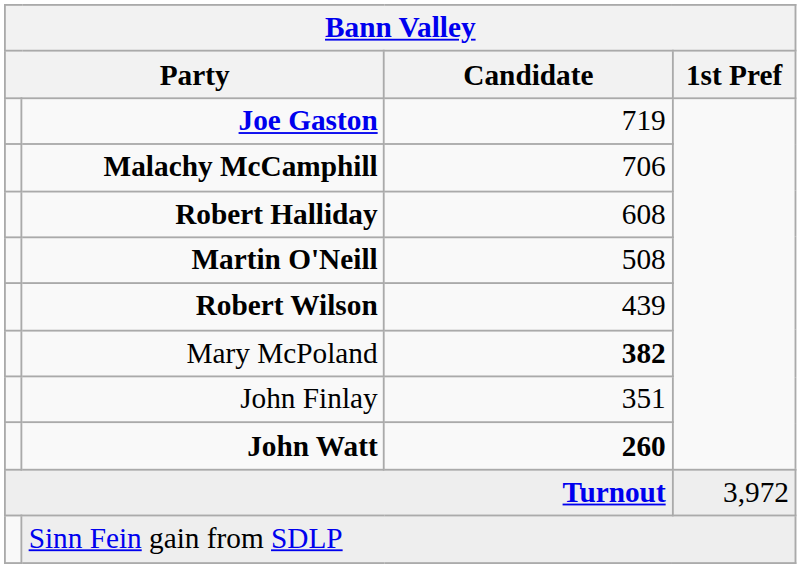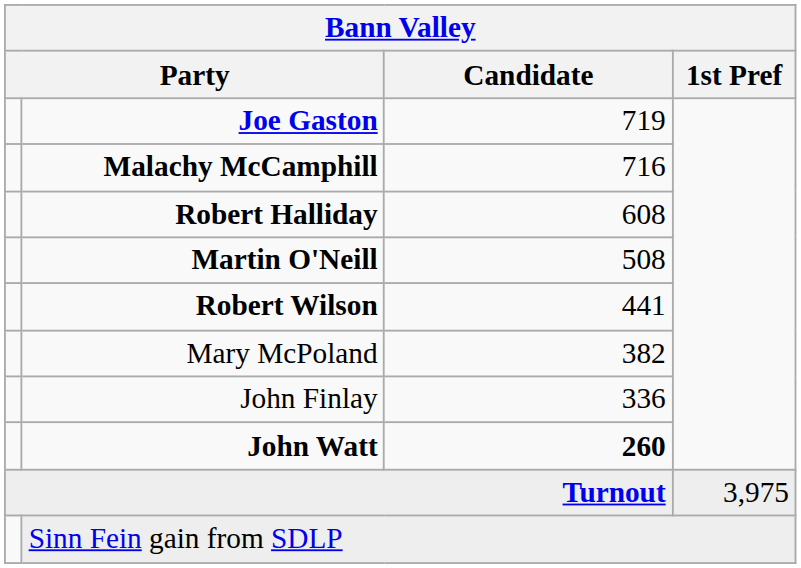 <table class="wikitable">
 <tr>
 <th colspan="4" align="center"><a href='#'>Bann Valley</a></th>
 </tr>
 <tr>
 <th colspan="2" align="center" width=200>Party</th>
 <th width=150>Candidate</th>
 <th width=60>1st Pref</th>
 </tr>
 <tr>
 <td></td>
 <td align="right"><strong><a href='#'>Joe Gaston</a></strong></td>
 <td align="right">719</td>
 </tr>
 <tr>
 <td></td>
 <td align="right"><strong>Malachy McCamphill</strong></td>
-<td align="right">706</td>
+<td align="right">716</td>
 </tr>
 <tr>
 <td></td>
 <td align="right"><strong>Robert Halliday</strong></td>
 <td align="right">608</td>
 </tr>
 <tr>
 <td></td>
 <td align="right"><strong>Martin O'Neill</strong></td>
 <td align="right">508</td>
 </tr>
 <tr>
 <td></td>
 <td align="right"><strong>Robert Wilson</strong></td>
-<td align="right">439</td>
+<td align="right">441</td>
 </tr>
 <tr>
 <td></td>
 <td align="right">Mary McPoland</td>
-<td align="right"><strong>382</strong></td>
+<td align="right">382</td>
 </tr>
 <tr>
 <td></td>
 <td align="right">John Finlay</td>
-<td align="right">351</td>
+<td align="right">336</td>
 </tr>
 <tr>
 <td></td>
 <td align="right"><strong>John Watt</strong></td>
 <td align="right"><strong>260</strong></td>
 </tr>
 <tr bgcolor="EEEEEE">
 <td colspan=3 align="right"><strong><a href='#'>Turnout</a></strong></td>
-<td align="right">3,972</td>
+<td align="right">3,975</td>
 </tr>
 <tr>
 <td bgcolor=></td>
 <td colspan=3 bgcolor="EEEEEE"><a href='#'>Sinn Fein</a> gain from <a href='#'>SDLP</a></td>
 </tr>
 </table>
